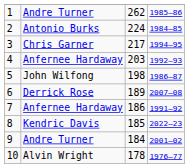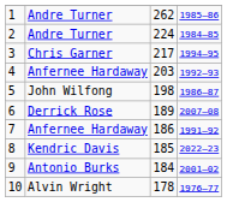 <table class="wikitable">
 <tr>
 </tr>
 <tr>
 <td>1</td>
 <td><a href='#'>Andre Turner</a></td>
 <td>262</td>
 <td style="font-size:80%;"><a href='#'>1985–86</a></td>
 </tr>
 <tr>
 <td>2</td>
-<td><a href='#'>Antonio Burks</a></td>
+<td><a href='#'>Andre Turner</a></td>
 <td>224</td>
 <td style="font-size:80%;"><a href='#'>1984–85</a></td>
 </tr>
 <tr>
 <td>3</td>
 <td><a href='#'>Chris Garner</a></td>
 <td>217</td>
 <td style="font-size:80%;"><a href='#'>1994–95</a></td>
 </tr>
 <tr>
 <td>4</td>
 <td><a href='#'>Anfernee Hardaway</a></td>
 <td>203</td>
 <td style="font-size:80%;"><a href='#'>1992–93</a></td>
 </tr>
 <tr>
 <td>5</td>
 <td>John Wilfong</td>
 <td>198</td>
 <td style="font-size:80%;"><a href='#'>1986–87</a></td>
 </tr>
 <tr>
 <td>6</td>
 <td><a href='#'>Derrick Rose</a></td>
 <td>189</td>
 <td style="font-size:80%;"><a href='#'>2007–08</a></td>
 </tr>
 <tr>
 <td>7</td>
 <td><a href='#'>Anfernee Hardaway</a></td>
 <td>186</td>
 <td style="font-size:80%;"><a href='#'>1991–92</a></td>
 </tr>
 <tr>
 <td>8</td>
 <td><a href='#'>Kendric Davis</a></td>
 <td>185</td>
 <td style="font-size:80%;"><a href='#'>2022–23</a></td>
 </tr>
 <tr>
 <td>9</td>
-<td><a href='#'>Andre Turner</a></td>
+<td><a href='#'>Antonio Burks</a></td>
 <td>184</td>
 <td style="font-size:80%;"><a href='#'>2001–02</a></td>
 </tr>
 <tr>
 <td>10</td>
 <td>Alvin Wright</td>
 <td>178</td>
 <td style="font-size:80%;"><a href='#'>1976–77</a></td>
 </tr>
 </table>
